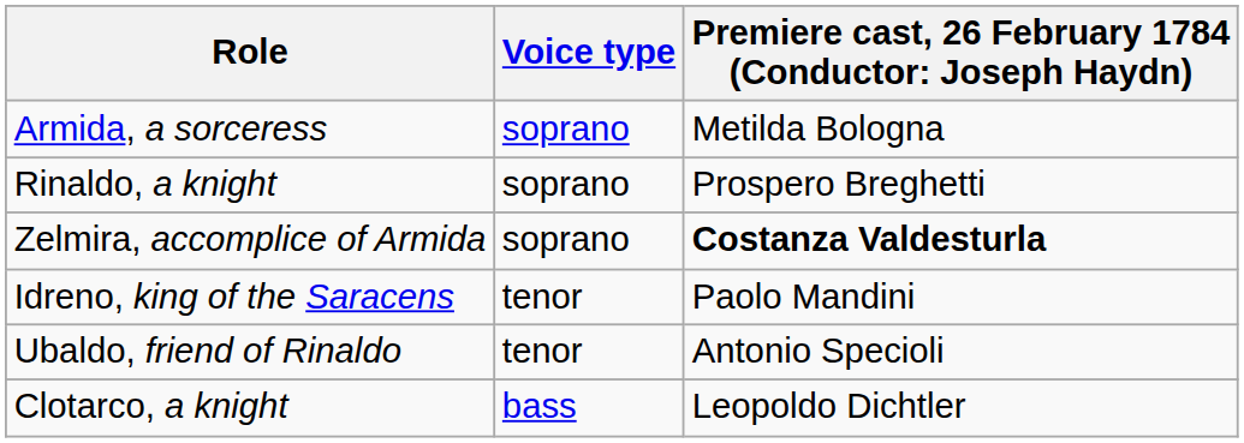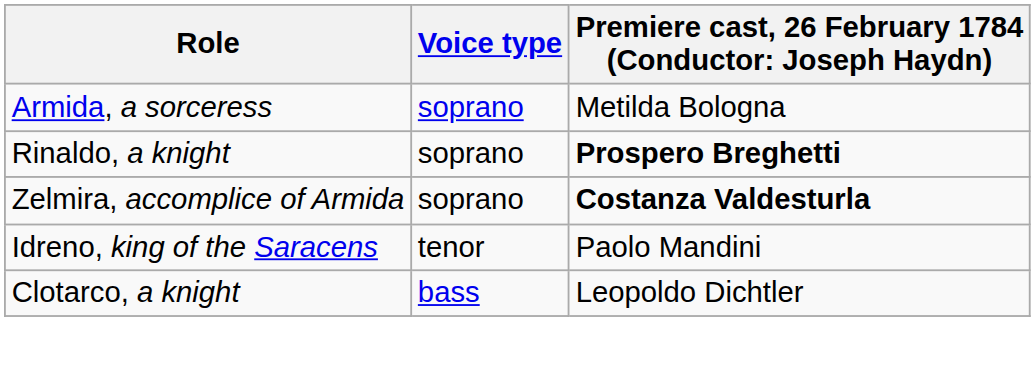 <table class="wikitable">
 <tr>
 <th>Role</th>
 <th><a href='#'>Voice type</a></th>
 <th>Premiere cast, 26 February 1784<br>(Conductor: Joseph Haydn)</th>
 </tr>
 <tr>
 <td><a href='#'>Armida</a>, <em>a sorceress</em></td>
 <td><a href='#'>soprano</a></td>
 <td>Metilda Bologna</td>
 </tr>
 <tr>
 <td>Rinaldo, <em>a knight</em></td>
 <td>soprano</td>
-<td>Prospero Breghetti</td>
+<td><strong>Prospero Breghetti</strong></td>
 </tr>
 <tr>
 <td>Zelmira, <em>accomplice of Armida</em></td>
 <td>soprano</td>
 <td><strong>Costanza Valdesturla</strong></td>
 </tr>
 <tr>
 <td>Idreno, <em>king of the <a href='#'>Saracens</a></em></td>
 <td>tenor</td>
 <td>Paolo Mandini</td>
 </tr>
 <tr>
-<td>Ubaldo, <em>friend of Rinaldo</em></td>
-<td>tenor</td>
-<td>Antonio Specioli</td>
-</tr>
-<tr>
 <td>Clotarco, <em>a knight</em></td>
 <td><a href='#'>bass</a></td>
 <td>Leopoldo Dichtler</td>
 </tr>
 </table>
